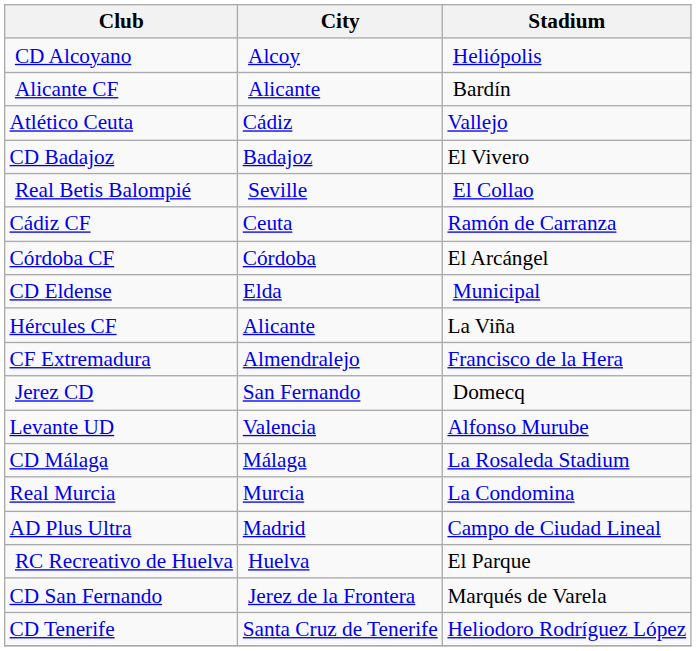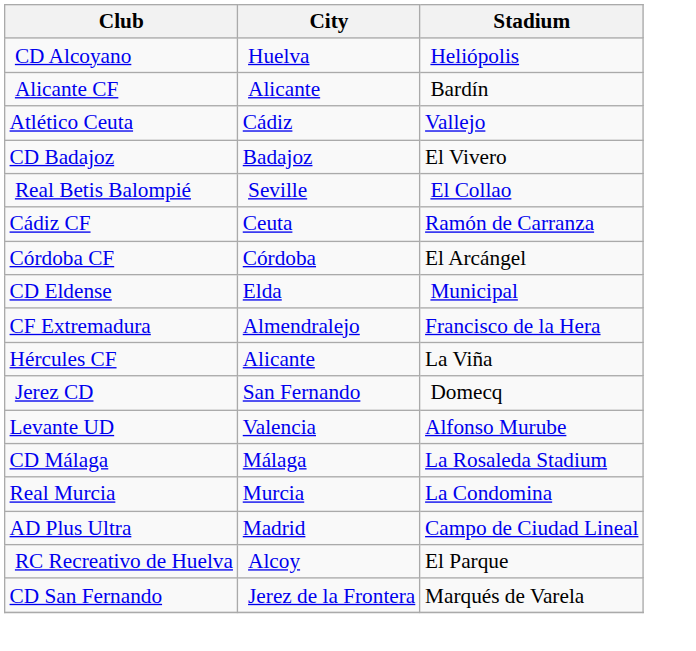 <table class="wikitable sortable" style="text-align: left;">
 <tr>
 <th>Club</th>
 <th>City</th>
 <th>Stadium</th>
 </tr>
 <tr>
 <td> <a href='#'>CD Alcoyano</a></td>
-<td> <a href='#'>Alcoy</a></td>
+<td> <a href='#'>Huelva</a></td>
 <td> <a href='#'>Heliópolis</a></td>
 </tr>
 <tr>
 <td> <a href='#'>Alicante CF</a></td>
 <td> <a href='#'>Alicante</a></td>
 <td> Bardín</td>
 </tr>
 <tr>
 <td><a href='#'>Atlético Ceuta</a></td>
 <td><a href='#'>Cádiz</a></td>
 <td><a href='#'>Vallejo</a></td>
 </tr>
 <tr>
 <td><a href='#'>CD Badajoz</a></td>
 <td><a href='#'>Badajoz</a></td>
 <td>El Vivero</td>
 </tr>
 <tr>
 <td> <a href='#'>Real Betis Balompié</a></td>
 <td> <a href='#'>Seville</a></td>
 <td> <a href='#'>El Collao</a></td>
 </tr>
 <tr>
 <td><a href='#'>Cádiz CF</a></td>
 <td><a href='#'>Ceuta</a></td>
 <td><a href='#'>Ramón de Carranza</a></td>
 </tr>
 <tr>
 <td><a href='#'>Córdoba CF</a></td>
 <td><a href='#'>Córdoba</a></td>
 <td>El Arcángel</td>
 </tr>
 <tr>
 <td><a href='#'>CD Eldense</a></td>
 <td><a href='#'>Elda</a></td>
 <td> <a href='#'>Municipal</a></td>
 </tr>
 <tr>
+<td><a href='#'>CF Extremadura</a></td>
+<td><a href='#'>Almendralejo</a></td>
+<td><a href='#'>Francisco de la Hera</a></td>
+</tr>
+<tr>
 <td><a href='#'>Hércules CF</a></td>
 <td><a href='#'>Alicante</a></td>
 <td>La Viña</td>
-</tr>
-<tr>
-<td><a href='#'>CF Extremadura</a></td>
-<td><a href='#'>Almendralejo</a></td>
-<td><a href='#'>Francisco de la Hera</a></td>
 </tr>
 <tr>
 <td> <a href='#'>Jerez CD</a></td>
 <td><a href='#'>San Fernando</a></td>
 <td> Domecq</td>
 </tr>
 <tr>
 <td><a href='#'>Levante UD</a></td>
 <td><a href='#'>Valencia</a></td>
 <td><a href='#'>Alfonso Murube</a></td>
 </tr>
 <tr>
 <td><a href='#'>CD Málaga</a></td>
 <td><a href='#'>Málaga</a></td>
 <td><a href='#'>La Rosaleda Stadium</a></td>
 </tr>
 <tr>
 <td><a href='#'>Real Murcia</a></td>
 <td><a href='#'>Murcia</a></td>
 <td><a href='#'>La Condomina</a></td>
 </tr>
 <tr>
 <td><a href='#'>AD Plus Ultra</a></td>
 <td><a href='#'>Madrid</a></td>
 <td><a href='#'>Campo de Ciudad Lineal</a></td>
 </tr>
 <tr>
 <td> <a href='#'>RC Recreativo de Huelva</a></td>
-<td> <a href='#'>Huelva</a></td>
+<td> <a href='#'>Alcoy</a></td>
 <td>El Parque</td>
 </tr>
 <tr>
 <td><a href='#'>CD San Fernando</a></td>
 <td> <a href='#'>Jerez de la Frontera</a></td>
 <td>Marqués de Varela</td>
 </tr>
 <tr>
-<td><a href='#'>CD Tenerife</a></td>
-<td><a href='#'>Santa Cruz de Tenerife</a></td>
-<td><a href='#'>Heliodoro Rodríguez López</a></td>
-</tr>
-<tr>
 </tr>
 </table>
